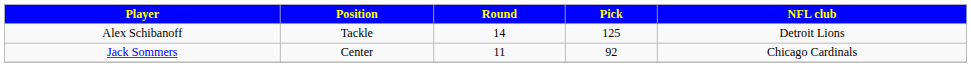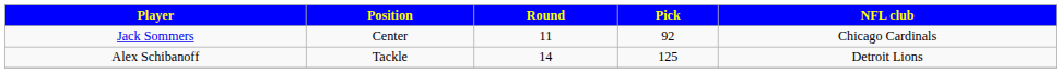 <table class="wikitable" width="80%">
 <tr align="center" style="background:blue;color:yellow;">
 <td><strong>Player</strong></td>
 <td><strong>Position</strong></td>
 <td><strong>Round</strong></td>
 <td><strong>Pick</strong></td>
 <td><strong>NFL club</strong></td>
 </tr>
 <tr align="center" bgcolor="">
+<td><a href='#'>Jack Sommers</a></td>
+<td>Center</td>
+<td>11</td>
+<td>92</td>
+<td>Chicago Cardinals</td>
+</tr>
+<tr align="center" bgcolor="">
 <td>Alex Schibanoff</td>
 <td>Tackle</td>
 <td>14</td>
 <td>125</td>
 <td>Detroit Lions</td>
 </tr>
 <tr align="center" bgcolor="">
-<td><a href='#'>Jack Sommers</a></td>
-<td>Center</td>
-<td>11</td>
-<td>92</td>
-<td>Chicago Cardinals</td>
-</tr>
-<tr align="center" bgcolor="">
 </tr>
 </table>
